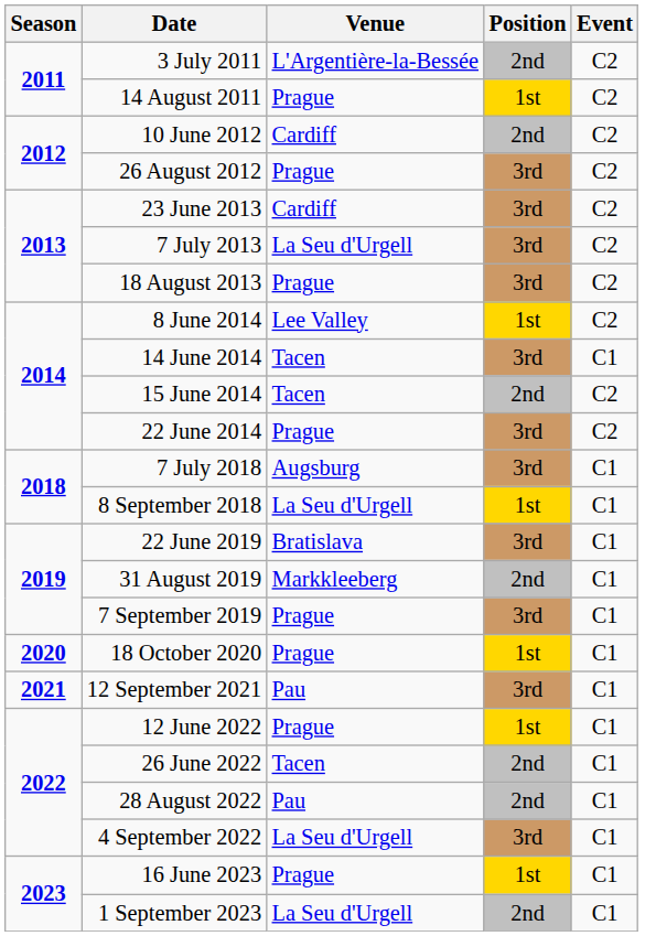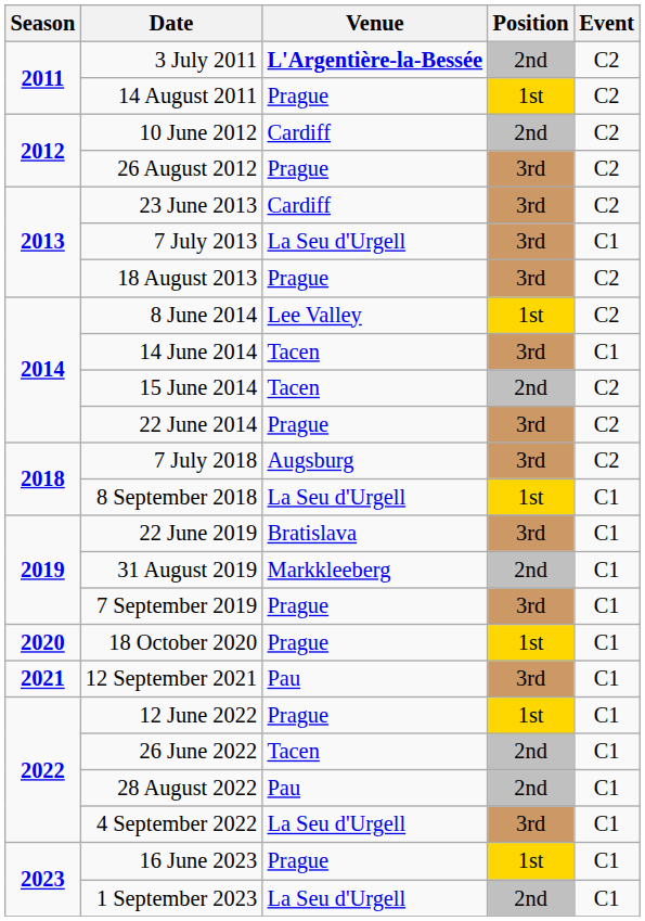 <table class="wikitable" style="text-align:center; font-size:95%;">
 <tr>
 <th>Season</th>
 <th>Date</th>
 <th>Venue</th>
 <th>Position</th>
 <th>Event</th>
 </tr>
 <tr>
 <td rowspan=2><strong><a href='#'>2011</a></strong></td>
 <td align=right>3 July 2011</td>
-<td align=left><a href='#'>L'Argentière-la-Bessée</a></td>
+<td align=left><strong><a href='#'>L'Argentière-la-Bessée</a></strong></td>
 <td bgcolor=silver>2nd</td>
 <td>C2</td>
 </tr>
 <tr>
 <td align=right>14 August 2011</td>
 <td align=left><a href='#'>Prague</a></td>
 <td bgcolor=gold>1st</td>
 <td>C2</td>
 </tr>
 <tr>
 <td rowspan=2><strong><a href='#'>2012</a></strong></td>
 <td align=right>10 June 2012</td>
 <td align=left><a href='#'>Cardiff</a></td>
 <td bgcolor=silver>2nd</td>
 <td>C2</td>
 </tr>
 <tr>
 <td align=right>26 August 2012</td>
 <td align=left><a href='#'>Prague</a></td>
 <td bgcolor=cc9966>3rd</td>
 <td>C2</td>
 </tr>
 <tr>
 <td rowspan=3><strong><a href='#'>2013</a></strong></td>
 <td align=right>23 June 2013</td>
 <td align=left><a href='#'>Cardiff</a></td>
 <td bgcolor=cc9966>3rd</td>
 <td>C2</td>
 </tr>
 <tr>
 <td align=right>7 July 2013</td>
 <td align=left><a href='#'>La Seu d'Urgell</a></td>
 <td bgcolor=cc9966>3rd</td>
-<td>C2</td>
+<td>C1</td>
 </tr>
 <tr>
 <td align=right>18 August 2013</td>
 <td align=left><a href='#'>Prague</a></td>
 <td bgcolor=cc9966>3rd</td>
 <td>C2</td>
 </tr>
 <tr>
 <td rowspan=4><strong><a href='#'>2014</a></strong></td>
 <td align=right>8 June 2014</td>
 <td align=left><a href='#'>Lee Valley</a></td>
 <td bgcolor=gold>1st</td>
 <td>C2</td>
 </tr>
 <tr>
 <td align=right>14 June 2014</td>
 <td align=left><a href='#'>Tacen</a></td>
 <td bgcolor=cc9966>3rd</td>
 <td>C1</td>
 </tr>
 <tr>
 <td align=right>15 June 2014</td>
 <td align=left><a href='#'>Tacen</a></td>
 <td bgcolor=silver>2nd</td>
 <td>C2</td>
 </tr>
 <tr>
 <td align=right>22 June 2014</td>
 <td align=left><a href='#'>Prague</a></td>
 <td bgcolor=cc9966>3rd</td>
 <td>C2</td>
 </tr>
 <tr>
 <td rowspan=2><strong><a href='#'>2018</a></strong></td>
 <td align=right>7 July 2018</td>
 <td align=left><a href='#'>Augsburg</a></td>
 <td bgcolor=cc9966>3rd</td>
-<td>C1</td>
+<td>C2</td>
 </tr>
 <tr>
 <td align=right>8 September 2018</td>
 <td align=left><a href='#'>La Seu d'Urgell</a></td>
 <td bgcolor=gold>1st</td>
 <td>C1</td>
 </tr>
 <tr>
 <td rowspan=3><strong><a href='#'>2019</a></strong></td>
 <td align=right>22 June 2019</td>
 <td align=left><a href='#'>Bratislava</a></td>
 <td bgcolor=cc9966>3rd</td>
 <td>C1</td>
 </tr>
 <tr>
 <td align=right>31 August 2019</td>
 <td align=left><a href='#'>Markkleeberg</a></td>
 <td bgcolor=silver>2nd</td>
 <td>C1</td>
 </tr>
 <tr>
 <td align=right>7 September 2019</td>
 <td align=left><a href='#'>Prague</a></td>
 <td bgcolor=cc9966>3rd</td>
 <td>C1</td>
 </tr>
 <tr>
 <td><strong><a href='#'>2020</a></strong></td>
 <td align=right>18 October 2020</td>
 <td align=left><a href='#'>Prague</a></td>
 <td bgcolor=gold>1st</td>
 <td>C1</td>
 </tr>
 <tr>
 <td><strong><a href='#'>2021</a></strong></td>
 <td align=right>12 September 2021</td>
 <td align=left><a href='#'>Pau</a></td>
 <td bgcolor=cc9966>3rd</td>
 <td>C1</td>
 </tr>
 <tr>
 <td rowspan=4><strong><a href='#'>2022</a></strong></td>
 <td align=right>12 June 2022</td>
 <td align=left><a href='#'>Prague</a></td>
 <td bgcolor=gold>1st</td>
 <td>C1</td>
 </tr>
 <tr>
 <td align=right>26 June 2022</td>
 <td align=left><a href='#'>Tacen</a></td>
 <td bgcolor=silver>2nd</td>
 <td>C1</td>
 </tr>
 <tr>
 <td align=right>28 August 2022</td>
 <td align=left><a href='#'>Pau</a></td>
 <td bgcolor=silver>2nd</td>
 <td>C1</td>
 </tr>
 <tr>
 <td align=right>4 September 2022</td>
 <td align=left><a href='#'>La Seu d'Urgell</a></td>
 <td bgcolor=cc9966>3rd</td>
 <td>C1</td>
 </tr>
 <tr>
 <td rowspan=2><strong><a href='#'>2023</a></strong></td>
 <td align=right>16 June 2023</td>
 <td align=left><a href='#'>Prague</a></td>
 <td bgcolor=gold>1st</td>
 <td>C1</td>
 </tr>
 <tr>
 <td align=right>1 September 2023</td>
 <td align=left><a href='#'>La Seu d'Urgell</a></td>
 <td bgcolor=silver>2nd</td>
 <td>C1</td>
 </tr>
 </table>
